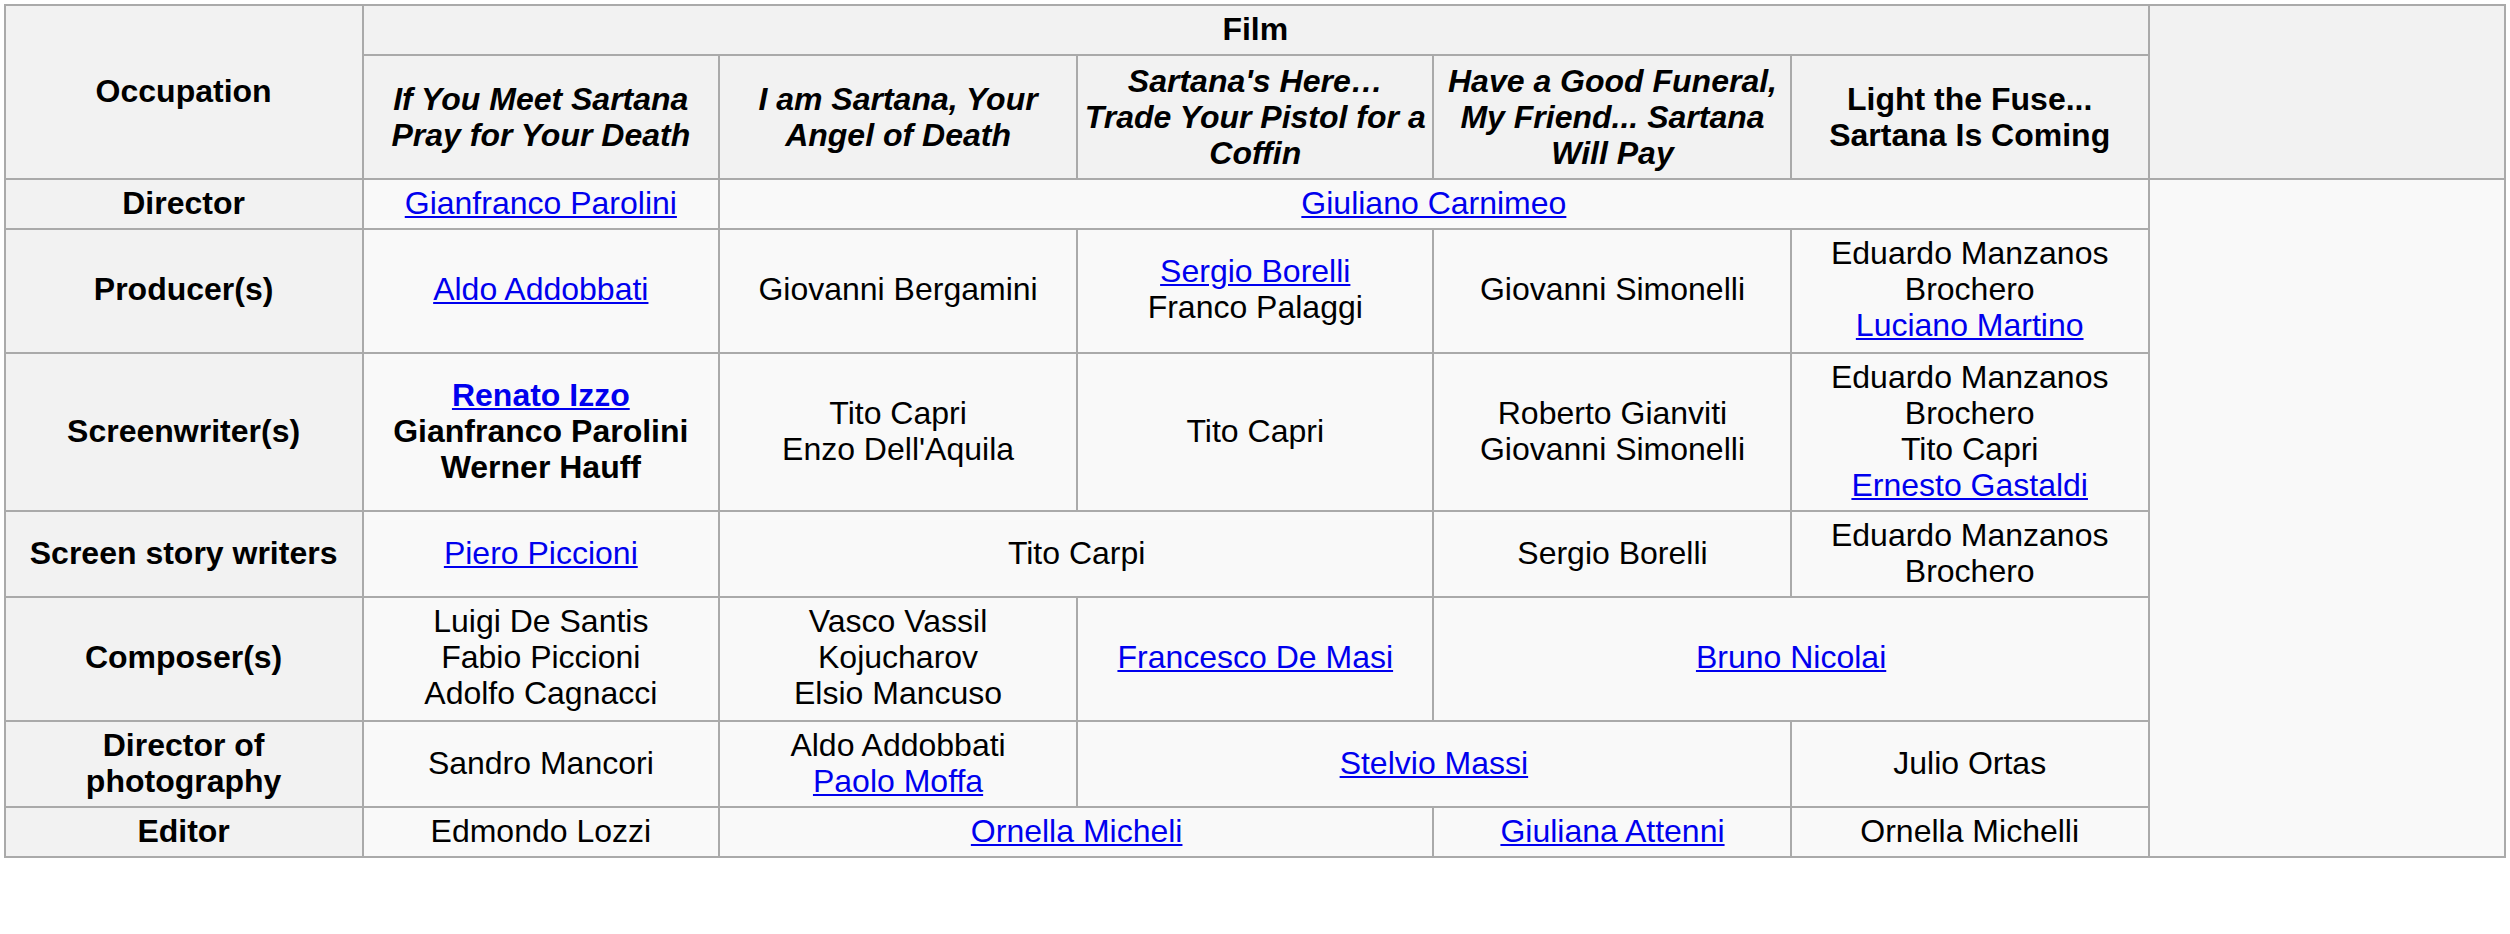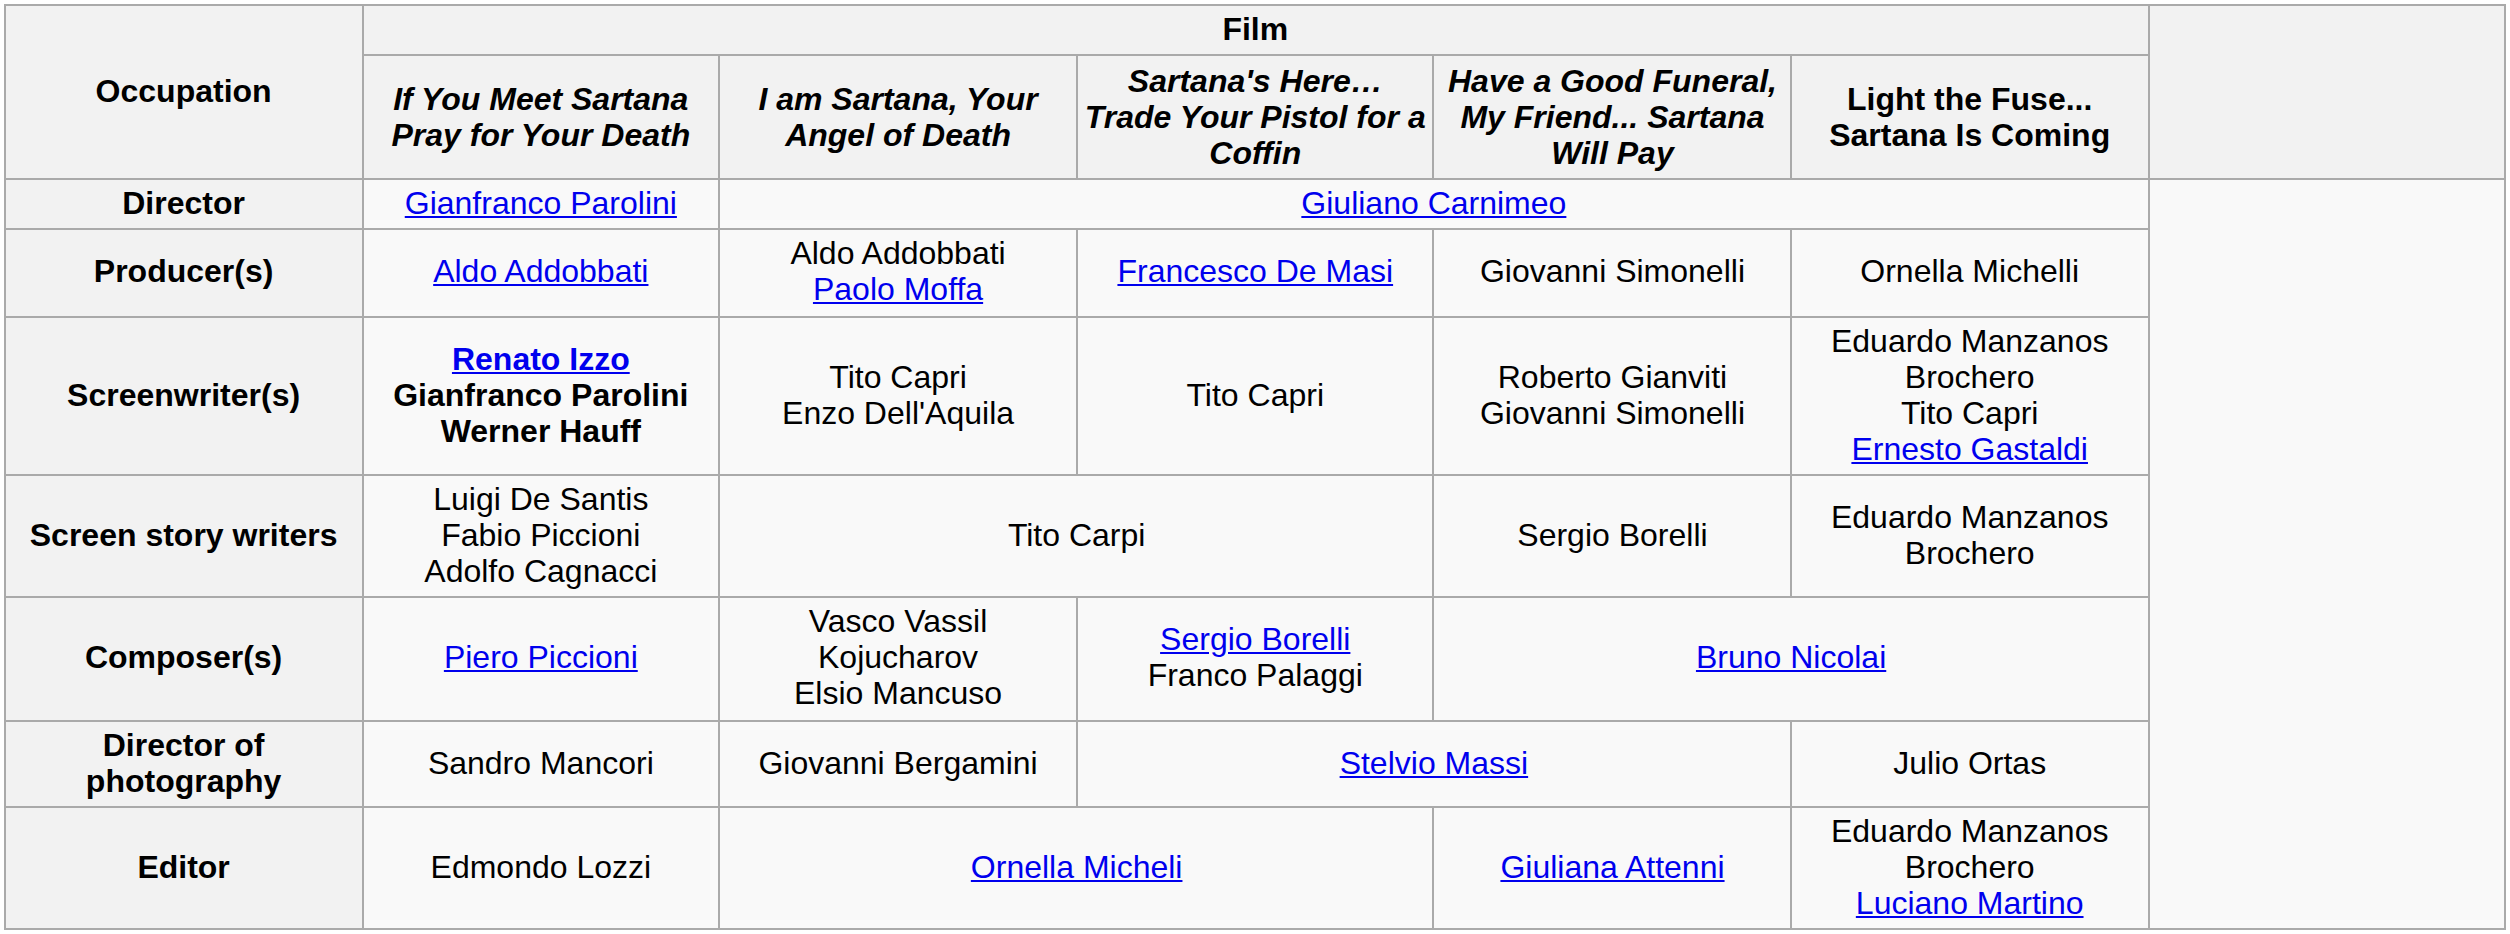 <table class="wikitable" style="text-align:center; width:99%;">
 <tr>
 <th width="14%" rowspan="2">Occupation</th>
 <th colspan="5">Film</th>
 <th width="14%" rowspan="2"></th>
 </tr>
 <tr>
 <th width="14%"><em>If You Meet Sartana Pray for Your Death</em></th>
 <th width="14%"><em>I am Sartana, Your Angel of Death</em></th>
 <th width="14%"><em>Sartana's Here… Trade Your Pistol for a Coffin</em></th>
 <th width="14%"><em>Have a Good Funeral, My Friend... Sartana Will Pay</th>
 <th width="14%"></em>Light the Fuse... Sartana Is Coming<em></th>
 </tr>
 <tr>
 <th>Director</th>
 <td><a href='#'>Gianfranco Parolini</a></td>
 <td colspan="4"><a href='#'>Giuliano Carnimeo</a></td>
 <td rowspan="7"></td>
 </tr>
 <tr>
 <th>Producer(s)</th>
 <td><a href='#'>Aldo Addobbati</a></td>
-<td>Giovanni Bergamini</td>
-<td><a href='#'>Sergio Borelli</a><br>Franco Palaggi</td>
+<td>Aldo Addobbati<br><a href='#'>Paolo Moffa</a></td>
+<td><a href='#'>Francesco De Masi</a></td>
 <td>Giovanni Simonelli</td>
-<td>Eduardo Manzanos Brochero<br><a href='#'>Luciano Martino</a></td>
+<td>Ornella Michelli</td>
 </tr>
 <tr>
 <th>Screenwriter(s)</th>
 <td><strong><a href='#'>Renato Izzo</a><br>Gianfranco Parolini<br>Werner Hauff</strong></td>
 <td>Tito Capri<br>Enzo Dell'Aquila</td>
 <td>Tito Capri</td>
 <td>Roberto Gianviti<br>Giovanni Simonelli</td>
 <td>Eduardo Manzanos Brochero<br>Tito Capri<br><a href='#'>Ernesto Gastaldi</a></td>
 </tr>
 <tr>
 <th>Screen story writers</th>
-<td><a href='#'>Piero Piccioni</a></td>
+<td>Luigi De Santis<br>Fabio Piccioni<br>Adolfo Cagnacci</td>
 <td colspan="2">Tito Carpi</td>
 <td>Sergio Borelli</td>
 <td>Eduardo Manzanos Brochero</td>
 </tr>
 <tr>
 <th>Composer(s)</th>
-<td>Luigi De Santis<br>Fabio Piccioni<br>Adolfo Cagnacci</td>
+<td><a href='#'>Piero Piccioni</a></td>
 <td>Vasco Vassil Kojucharov<br>Elsio Mancuso</td>
-<td><a href='#'>Francesco De Masi</a></td>
+<td><a href='#'>Sergio Borelli</a><br>Franco Palaggi</td>
 <td colspan="2"><a href='#'>Bruno Nicolai</a></td>
 </tr>
 <tr>
 <th>Director of photography</th>
 <td>Sandro Mancori</td>
-<td>Aldo Addobbati<br><a href='#'>Paolo Moffa</a></td>
+<td>Giovanni Bergamini</td>
 <td colspan="2"><a href='#'>Stelvio Massi</a></td>
 <td>Julio Ortas</td>
 </tr>
 <tr>
 <th>Editor</th>
 <td>Edmondo Lozzi</td>
 <td colspan="2"><a href='#'>Ornella Micheli</a></td>
 <td><a href='#'>Giuliana Attenni</a></td>
-<td>Ornella Michelli</td>
+<td>Eduardo Manzanos Brochero<br><a href='#'>Luciano Martino</a></td>
 </tr>
 </table>
